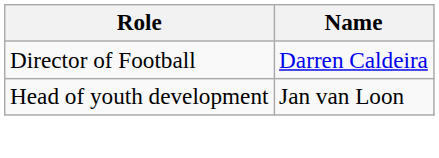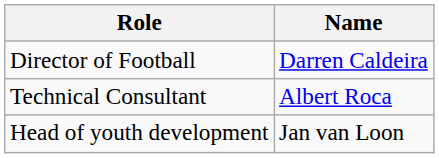 <table class="wikitable">
 <tr>
 <th>Role</th>
 <th>Name</th>
 </tr>
 <tr>
 <td>Director of Football</td>
 <td> <a href='#'>Darren Caldeira</a></td>
 </tr>
 <tr>
+<td>Technical Consultant</td>
+<td> <a href='#'>Albert Roca</a></td>
+</tr>
+<tr>
 <td>Head of youth development</td>
 <td> Jan van Loon</td>
 </tr>
 </table>
